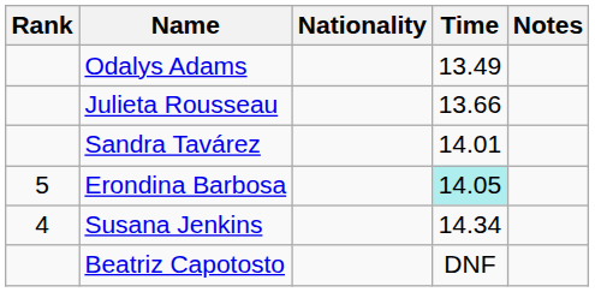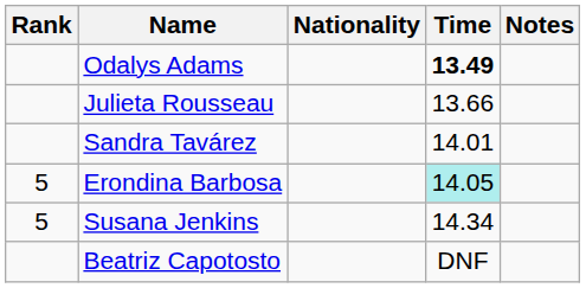 <table class="wikitable sortable" style="text-align:center">
 <tr>
 <th>Rank</th>
 <th>Name</th>
 <th>Nationality</th>
 <th>Time</th>
 <th>Notes</th>
 </tr>
 <tr>
 <td align=center></td>
 <td align=left><a href='#'>Odalys Adams</a></td>
 <td align=left></td>
-<td>13.49</td>
+<td><strong>13.49</strong></td>
 <td></td>
 </tr>
 <tr>
 <td align=center></td>
 <td align=left><a href='#'>Julieta Rousseau</a></td>
 <td align=left></td>
 <td>13.66</td>
 <td></td>
 </tr>
 <tr>
 <td align=center></td>
 <td align=left><a href='#'>Sandra Tavárez</a></td>
 <td align=left></td>
 <td>14.01</td>
 <td></td>
 </tr>
 <tr>
 <td align=center>5</td>
 <td align=left><a href='#'>Erondina Barbosa</a></td>
 <td align=left></td>
 <td style="background: paleturquoise;">14.05</td>
 <td></td>
 </tr>
 <tr>
-<td align=center>4</td>
+<td align=center>5</td>
 <td align=left><a href='#'>Susana Jenkins</a></td>
 <td align=left></td>
 <td>14.34</td>
 <td></td>
 </tr>
 <tr>
 <td align=center></td>
 <td align=left><a href='#'>Beatriz Capotosto</a></td>
 <td align=left></td>
 <td>DNF</td>
 <td></td>
 </tr>
 </table>
